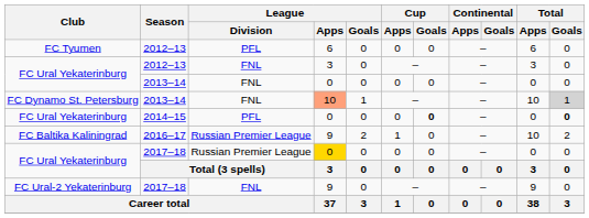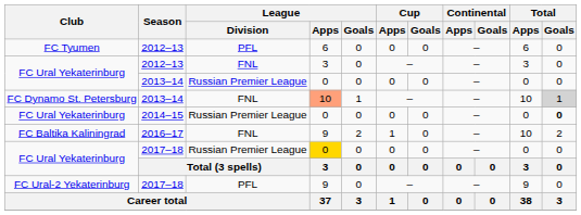 <table class="wikitable" style="text-align: center;">
 <tr>
 <th rowspan=2>Club</th>
 <th rowspan=2>Season</th>
 <th colspan=3>League</th>
 <th colspan=2>Cup</th>
 <th colspan=2>Continental</th>
 <th colspan=2>Total</th>
 </tr>
 <tr>
 <th>Division</th>
 <th>Apps</th>
 <th>Goals</th>
 <th>Apps</th>
 <th>Goals</th>
 <th>Apps</th>
 <th>Goals</th>
 <th>Apps</th>
 <th>Goals</th>
 </tr>
 <tr>
 <td><a href='#'>FC Tyumen</a></td>
 <td><a href='#'>2012–13</a></td>
 <td><a href='#'>PFL</a></td>
 <td>6</td>
 <td>0</td>
 <td>0</td>
 <td>0</td>
 <td colspan=2>–</td>
 <td>6</td>
 <td>0</td>
 </tr>
 <tr>
 <td rowspan=2><a href='#'>FC Ural Yekaterinburg</a></td>
 <td><a href='#'>2012–13</a></td>
 <td><a href='#'>FNL</a></td>
 <td>3</td>
 <td>0</td>
 <td colspan=2>–</td>
 <td colspan=2>–</td>
 <td>3</td>
 <td>0</td>
 </tr>
 <tr>
 <td><a href='#'>2013–14</a></td>
-<td>FNL</td>
+<td><a href='#'>Russian Premier League</a></td>
 <td>0</td>
 <td>0</td>
 <td>0</td>
 <td>0</td>
 <td colspan=2>–</td>
 <td>0</td>
 <td>0</td>
 </tr>
 <tr>
 <td><a href='#'>FC Dynamo St. Petersburg</a></td>
 <td><a href='#'>2013–14</a></td>
 <td>FNL</td>
 <td style="background: lightsalmon;">10</td>
 <td>1</td>
 <td colspan=2>–</td>
 <td colspan=2>–</td>
 <td>10</td>
 <td style="background: lightgrey;">1</td>
 </tr>
 <tr>
 <td><a href='#'>FC Ural Yekaterinburg</a></td>
 <td><a href='#'>2014–15</a></td>
-<td><a href='#'>PFL</a></td>
+<td>Russian Premier League</td>
 <td>0</td>
 <td>0</td>
 <td>0</td>
-<td><strong>0</strong></td>
+<td>0</td>
 <td colspan=2>–</td>
 <td>0</td>
 <td><strong>0</strong></td>
 </tr>
 <tr>
 <td><a href='#'>FC Baltika Kaliningrad</a></td>
 <td><a href='#'>2016–17</a></td>
-<td><a href='#'>Russian Premier League</a></td>
+<td>FNL</td>
 <td>9</td>
 <td>2</td>
 <td>1</td>
 <td>0</td>
 <td colspan=2>–</td>
 <td>10</td>
 <td>2</td>
 </tr>
 <tr>
 <td rowspan=2><a href='#'>FC Ural Yekaterinburg</a></td>
 <td><a href='#'>2017–18</a></td>
 <td>Russian Premier League</td>
 <td style="background: gold;">0</td>
 <td>0</td>
 <td>0</td>
 <td>0</td>
 <td colspan=2>–</td>
 <td>0</td>
 <td>0</td>
 </tr>
 <tr>
 <th colspan=2>Total (3 spells)</th>
 <th>3</th>
 <th>0</th>
 <th>0</th>
 <th>0</th>
 <th>0</th>
 <th>0</th>
 <th>3</th>
 <th>0</th>
 </tr>
 <tr>
 <td><a href='#'>FC Ural-2 Yekaterinburg</a></td>
 <td><a href='#'>2017–18</a></td>
-<td><a href='#'>FNL</a></td>
+<td>PFL</td>
 <td>9</td>
 <td>0</td>
 <td colspan=2>–</td>
 <td colspan=2>–</td>
 <td>9</td>
 <td>0</td>
 </tr>
 <tr>
 <th colspan=3>Career total</th>
 <th>37</th>
 <th>3</th>
 <th>1</th>
 <th>0</th>
 <th>0</th>
 <th>0</th>
 <th>38</th>
 <th>3</th>
 </tr>
 <tr>
 </tr>
 </table>
